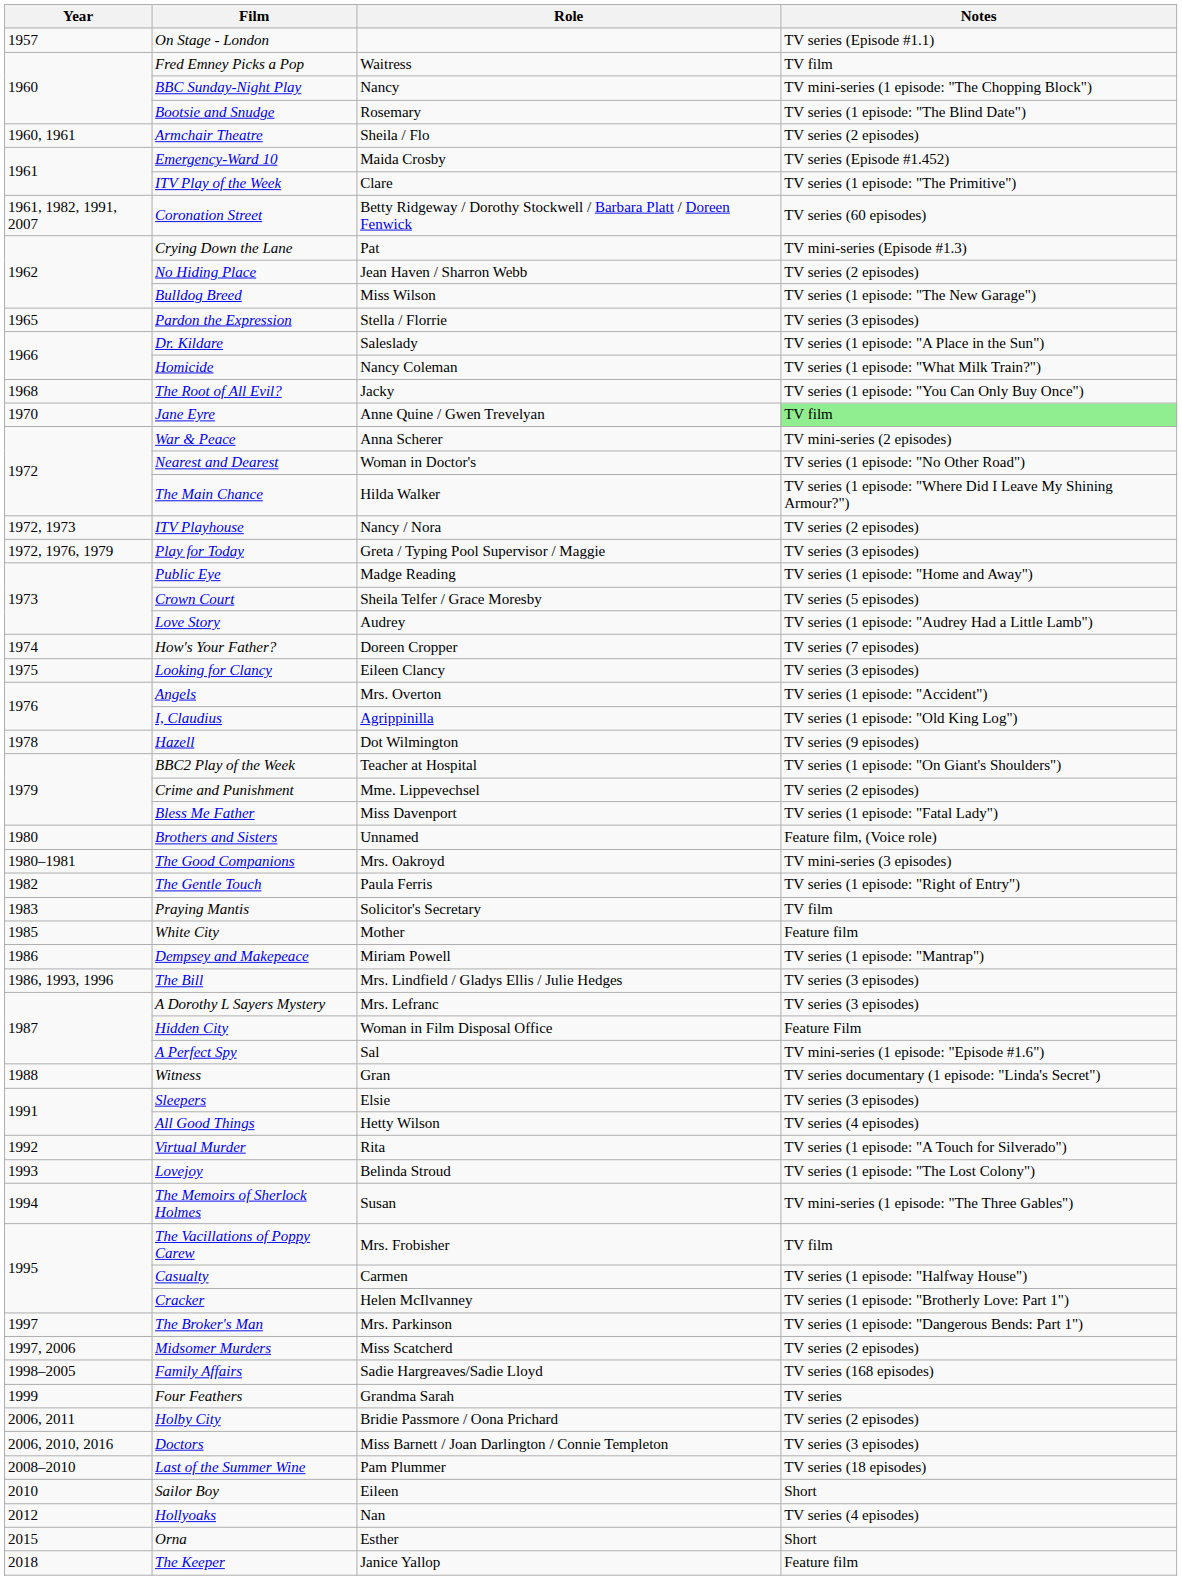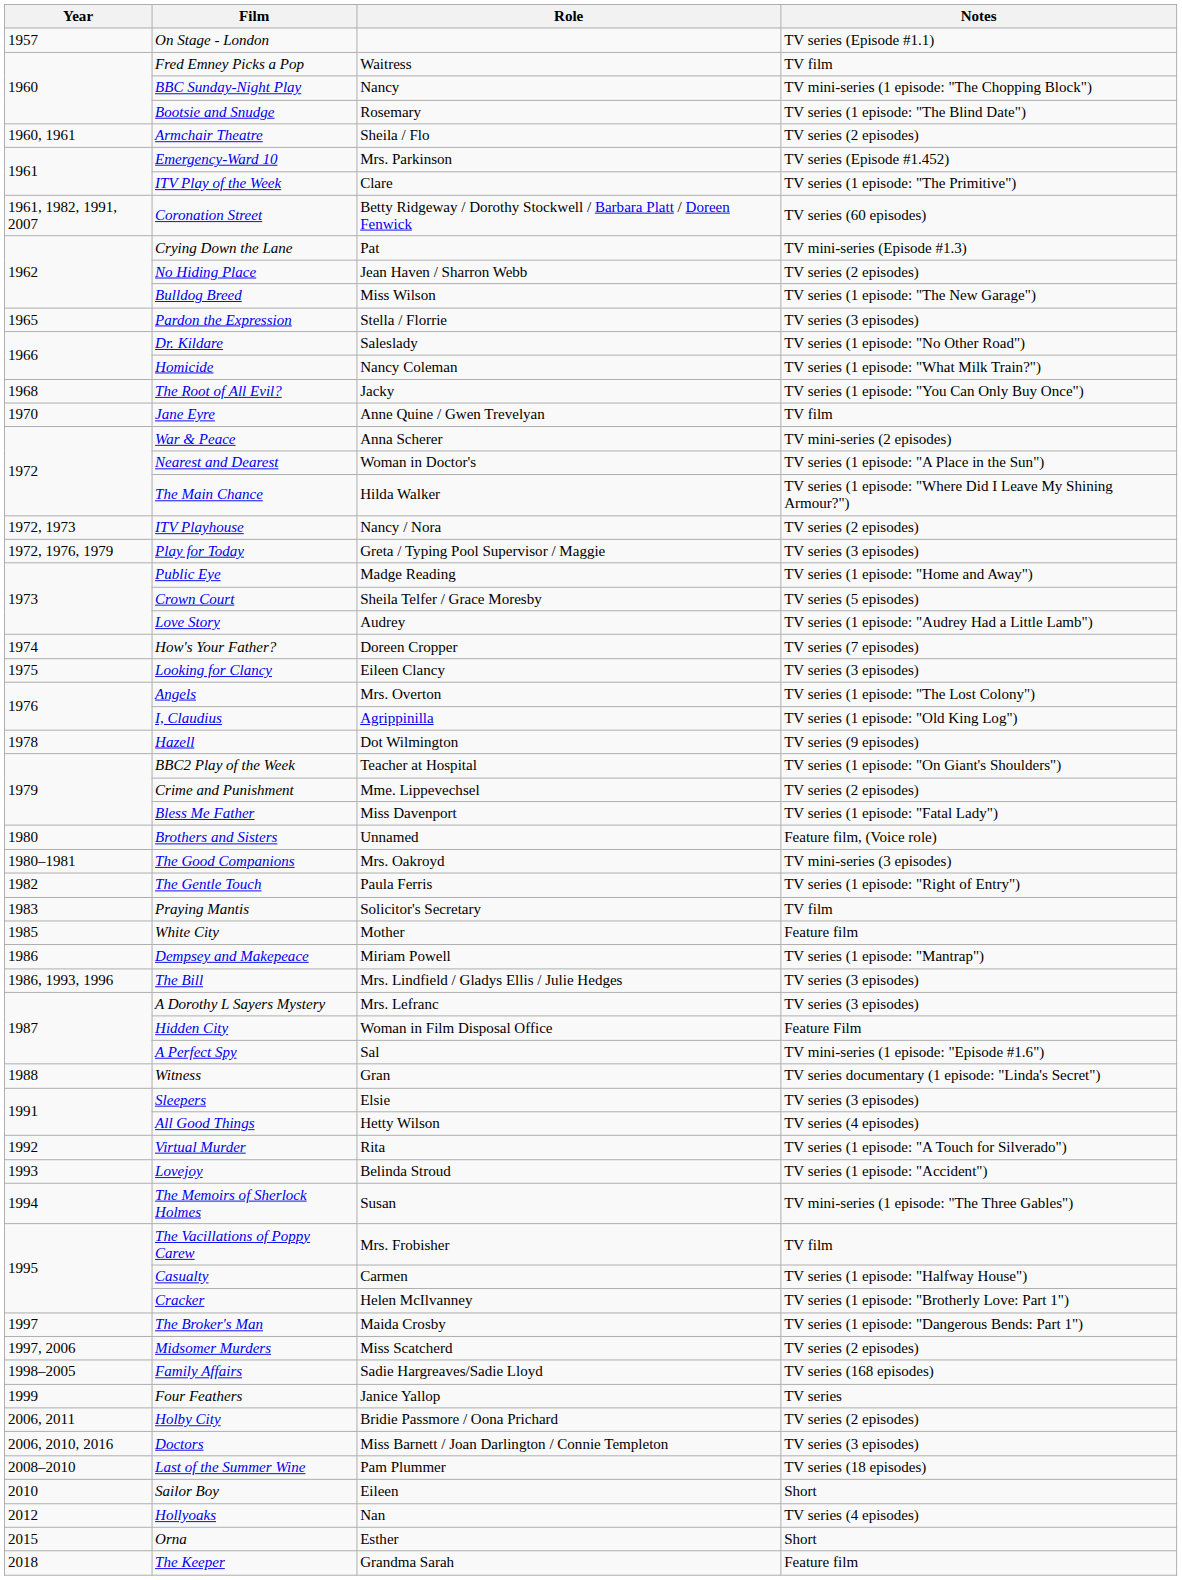 <table class="wikitable">
 <tr>
 <th>Year</th>
 <th>Film</th>
 <th>Role</th>
 <th>Notes</th>
 </tr>
 <tr>
 <td>1957</td>
 <td><em>On Stage - London</em></td>
 <td></td>
 <td>TV series (Episode #1.1)</td>
 </tr>
 <tr>
 <td rowspan="3">1960</td>
 <td><em>Fred Emney Picks a Pop</em></td>
 <td>Waitress</td>
 <td>TV film</td>
 </tr>
 <tr>
 <td><em><a href='#'>BBC Sunday-Night Play</a></em></td>
 <td>Nancy</td>
 <td>TV mini-series (1 episode: "The Chopping Block")</td>
 </tr>
 <tr>
 <td><em><a href='#'>Bootsie and Snudge</a></em></td>
 <td>Rosemary</td>
 <td>TV series (1 episode: "The Blind Date")</td>
 </tr>
 <tr>
 <td>1960, 1961</td>
 <td><em><a href='#'>Armchair Theatre</a></em></td>
 <td>Sheila / Flo</td>
 <td>TV series (2 episodes)</td>
 </tr>
 <tr>
 <td rowspan="2">1961</td>
 <td><em><a href='#'>Emergency-Ward 10</a></em></td>
-<td>Maida Crosby</td>
+<td>Mrs. Parkinson</td>
 <td>TV series (Episode #1.452)</td>
 </tr>
 <tr>
 <td><em><a href='#'>ITV Play of the Week</a></em></td>
 <td>Clare</td>
 <td>TV series (1 episode: "The Primitive")</td>
 </tr>
 <tr>
 <td>1961, 1982, 1991, 2007</td>
 <td><em><a href='#'>Coronation Street</a></em></td>
 <td>Betty Ridgeway / Dorothy Stockwell / <a href='#'>Barbara Platt</a> / <a href='#'>Doreen Fenwick</a></td>
 <td>TV series (60 episodes)</td>
 </tr>
 <tr>
 <td rowspan="3">1962</td>
 <td><em>Crying Down the Lane</em></td>
 <td>Pat</td>
 <td>TV mini-series (Episode #1.3)</td>
 </tr>
 <tr>
 <td><em><a href='#'>No Hiding Place</a></em></td>
 <td>Jean Haven / Sharron Webb</td>
 <td>TV series (2 episodes)</td>
 </tr>
 <tr>
 <td><em><a href='#'>Bulldog Breed</a></em></td>
 <td>Miss Wilson</td>
 <td>TV series (1 episode: "The New Garage")</td>
 </tr>
 <tr>
 <td>1965</td>
 <td><em><a href='#'>Pardon the Expression</a></em></td>
 <td>Stella / Florrie</td>
 <td>TV series (3 episodes)</td>
 </tr>
 <tr>
 <td rowspan="2">1966</td>
 <td><em><a href='#'>Dr. Kildare</a></em></td>
 <td>Saleslady</td>
-<td>TV series (1 episode: "A Place in the Sun")</td>
+<td>TV series (1 episode: "No Other Road")</td>
 </tr>
 <tr>
 <td><em><a href='#'>Homicide</a></em></td>
 <td>Nancy Coleman</td>
 <td>TV series (1 episode: "What Milk Train?")</td>
 </tr>
 <tr>
 <td>1968</td>
 <td><em><a href='#'>The Root of All Evil?</a></em></td>
 <td>Jacky</td>
 <td>TV series (1 episode: "You Can Only Buy Once")</td>
 </tr>
 <tr>
 <td>1970</td>
 <td><em><a href='#'>Jane Eyre</a></em></td>
 <td>Anne Quine / Gwen Trevelyan</td>
-<td style="background: lightgreen;">TV film</td>
+<td>TV film</td>
 </tr>
 <tr>
 <td rowspan="3">1972</td>
 <td><em><a href='#'>War & Peace</a></em></td>
 <td>Anna Scherer</td>
 <td>TV mini-series (2 episodes)</td>
 </tr>
 <tr>
 <td><em><a href='#'>Nearest and Dearest</a></em></td>
 <td>Woman in Doctor's</td>
-<td>TV series (1 episode: "No Other Road")</td>
+<td>TV series (1 episode: "A Place in the Sun")</td>
 </tr>
 <tr>
 <td><em><a href='#'>The Main Chance</a></em></td>
 <td>Hilda Walker</td>
 <td>TV series (1 episode: "Where Did I Leave My Shining Armour?")</td>
 </tr>
 <tr>
 <td>1972, 1973</td>
 <td><em><a href='#'>ITV Playhouse</a></em></td>
 <td>Nancy / Nora</td>
 <td>TV series (2 episodes)</td>
 </tr>
 <tr>
 <td>1972, 1976, 1979</td>
 <td><em><a href='#'>Play for Today</a></em></td>
 <td>Greta / Typing Pool Supervisor / Maggie</td>
 <td>TV series (3 episodes)</td>
 </tr>
 <tr>
 <td rowspan="3">1973</td>
 <td><em><a href='#'>Public Eye</a></em></td>
 <td>Madge Reading</td>
 <td>TV series (1 episode: "Home and Away")</td>
 </tr>
 <tr>
 <td><em><a href='#'>Crown Court</a></em></td>
 <td>Sheila Telfer / Grace Moresby</td>
 <td>TV series (5 episodes)</td>
 </tr>
 <tr>
 <td><em><a href='#'>Love Story</a></em></td>
 <td>Audrey</td>
 <td>TV series (1 episode: "Audrey Had a Little Lamb")</td>
 </tr>
 <tr>
 <td>1974</td>
 <td><em>How's Your Father?</em></td>
 <td>Doreen Cropper</td>
 <td>TV series (7 episodes)</td>
 </tr>
 <tr>
 <td>1975</td>
 <td><em><a href='#'>Looking for Clancy</a></em></td>
 <td>Eileen Clancy</td>
 <td>TV series (3 episodes)</td>
 </tr>
 <tr>
 <td rowspan="2">1976</td>
 <td><em><a href='#'>Angels</a></em></td>
 <td>Mrs. Overton</td>
-<td>TV series (1 episode: "Accident")</td>
+<td>TV series (1 episode: "The Lost Colony")</td>
 </tr>
 <tr>
 <td><em><a href='#'>I, Claudius</a></em></td>
 <td><a href='#'>Agrippinilla</a></td>
 <td>TV series (1 episode: "Old King Log")</td>
 </tr>
 <tr>
 <td>1978</td>
 <td><em><a href='#'>Hazell</a></em></td>
 <td>Dot Wilmington</td>
 <td>TV series (9 episodes)</td>
 </tr>
 <tr>
 <td rowspan="3">1979</td>
 <td><em>BBC2 Play of the Week</em></td>
 <td>Teacher at Hospital</td>
 <td>TV series (1 episode: "On Giant's Shoulders")</td>
 </tr>
 <tr>
 <td><em>Crime and Punishment</em></td>
 <td>Mme. Lippevechsel</td>
 <td>TV series (2 episodes)</td>
 </tr>
 <tr>
 <td><em><a href='#'>Bless Me Father</a></em></td>
 <td>Miss Davenport</td>
 <td>TV series (1 episode: "Fatal Lady")</td>
 </tr>
 <tr>
 <td>1980</td>
 <td><em><a href='#'>Brothers and Sisters</a></em></td>
 <td>Unnamed</td>
 <td>Feature film, (Voice role)</td>
 </tr>
 <tr>
 <td>1980–1981</td>
 <td><em><a href='#'>The Good Companions</a></em></td>
 <td>Mrs. Oakroyd</td>
 <td>TV mini-series (3 episodes)</td>
 </tr>
 <tr>
 <td>1982</td>
 <td><em><a href='#'>The Gentle Touch</a></em></td>
 <td>Paula Ferris</td>
 <td>TV series (1 episode: "Right of Entry")</td>
 </tr>
 <tr>
 <td>1983</td>
 <td><em>Praying Mantis</em></td>
 <td>Solicitor's Secretary</td>
 <td>TV film</td>
 </tr>
 <tr>
 <td>1985</td>
 <td><em>White City</em></td>
 <td>Mother</td>
 <td>Feature film</td>
 </tr>
 <tr>
 <td>1986</td>
 <td><em><a href='#'>Dempsey and Makepeace</a></em></td>
 <td>Miriam Powell</td>
 <td>TV series (1 episode: "Mantrap")</td>
 </tr>
 <tr>
 <td>1986, 1993, 1996</td>
 <td><em><a href='#'>The Bill</a></em></td>
 <td>Mrs. Lindfield / Gladys Ellis / Julie Hedges</td>
 <td>TV series (3 episodes)</td>
 </tr>
 <tr>
 <td rowspan="3">1987</td>
 <td><em>A Dorothy L Sayers Mystery</em></td>
 <td>Mrs. Lefranc</td>
 <td>TV series (3 episodes)</td>
 </tr>
 <tr>
 <td><em><a href='#'>Hidden City</a></em></td>
 <td>Woman in Film Disposal Office</td>
 <td>Feature Film</td>
 </tr>
 <tr>
 <td><em><a href='#'>A Perfect Spy</a></em></td>
 <td>Sal</td>
 <td>TV mini-series (1 episode: "Episode #1.6")</td>
 </tr>
 <tr>
 <td>1988</td>
 <td><em>Witness</em></td>
 <td>Gran</td>
 <td>TV series documentary (1 episode: "Linda's Secret")</td>
 </tr>
 <tr>
 <td rowspan="2">1991</td>
 <td><em><a href='#'>Sleepers</a></em></td>
 <td>Elsie</td>
 <td>TV series (3 episodes)</td>
 </tr>
 <tr>
 <td><em><a href='#'>All Good Things</a></em></td>
 <td>Hetty Wilson</td>
 <td>TV series (4 episodes)</td>
 </tr>
 <tr>
 <td>1992</td>
 <td><em><a href='#'>Virtual Murder</a></em></td>
 <td>Rita</td>
 <td>TV series (1 episode: "A Touch for Silverado")</td>
 </tr>
 <tr>
 <td>1993</td>
 <td><em><a href='#'>Lovejoy</a></em></td>
 <td>Belinda Stroud</td>
-<td>TV series (1 episode: "The Lost Colony")</td>
+<td>TV series (1 episode: "Accident")</td>
 </tr>
 <tr>
 <td>1994</td>
 <td><em><a href='#'>The Memoirs of Sherlock Holmes</a></em></td>
 <td>Susan</td>
 <td>TV mini-series (1 episode: "The Three Gables")</td>
 </tr>
 <tr>
 <td rowspan="3">1995</td>
 <td><em><a href='#'>The Vacillations of Poppy Carew</a></em></td>
 <td>Mrs. Frobisher</td>
 <td>TV film</td>
 </tr>
 <tr>
 <td><em><a href='#'>Casualty</a></em></td>
 <td>Carmen</td>
 <td>TV series (1 episode: "Halfway House")</td>
 </tr>
 <tr>
 <td><em><a href='#'>Cracker</a></em></td>
 <td>Helen McIlvanney</td>
 <td>TV series (1 episode: "Brotherly Love: Part 1")</td>
 </tr>
 <tr>
 <td>1997</td>
 <td><em><a href='#'>The Broker's Man</a></em></td>
-<td>Mrs. Parkinson</td>
+<td>Maida Crosby</td>
 <td>TV series (1 episode: "Dangerous Bends: Part 1")</td>
 </tr>
 <tr>
 <td>1997, 2006</td>
 <td><em><a href='#'>Midsomer Murders</a></em></td>
 <td>Miss Scatcherd</td>
 <td>TV series (2 episodes)</td>
 </tr>
 <tr>
 <td>1998–2005</td>
 <td><em><a href='#'>Family Affairs</a></em></td>
 <td>Sadie Hargreaves/Sadie Lloyd</td>
 <td>TV series (168 episodes)</td>
 </tr>
 <tr>
 <td>1999</td>
 <td><em>Four Feathers</em></td>
-<td>Grandma Sarah</td>
+<td>Janice Yallop</td>
 <td>TV series</td>
 </tr>
 <tr>
 <td>2006, 2011</td>
 <td><em><a href='#'>Holby City</a></em></td>
 <td>Bridie Passmore / Oona Prichard</td>
 <td>TV series (2 episodes)</td>
 </tr>
 <tr>
 <td>2006, 2010, 2016</td>
 <td><em><a href='#'>Doctors</a></em></td>
 <td>Miss Barnett / Joan Darlington / Connie Templeton</td>
 <td>TV series (3 episodes)</td>
 </tr>
 <tr>
 <td>2008–2010</td>
 <td><em><a href='#'>Last of the Summer Wine</a></em></td>
 <td>Pam Plummer</td>
 <td>TV series (18 episodes)</td>
 </tr>
 <tr>
 <td>2010</td>
 <td><em>Sailor Boy</em></td>
 <td>Eileen</td>
 <td>Short</td>
 </tr>
 <tr>
 <td>2012</td>
 <td><em><a href='#'>Hollyoaks</a></em></td>
 <td>Nan</td>
 <td>TV series (4 episodes)</td>
 </tr>
 <tr>
 <td>2015</td>
 <td><em>Orna</em></td>
 <td>Esther</td>
 <td>Short</td>
 </tr>
 <tr>
 <td>2018</td>
 <td><em><a href='#'>The Keeper</a></em></td>
-<td>Janice Yallop</td>
+<td>Grandma Sarah</td>
 <td>Feature film</td>
 </tr>
 </table>
